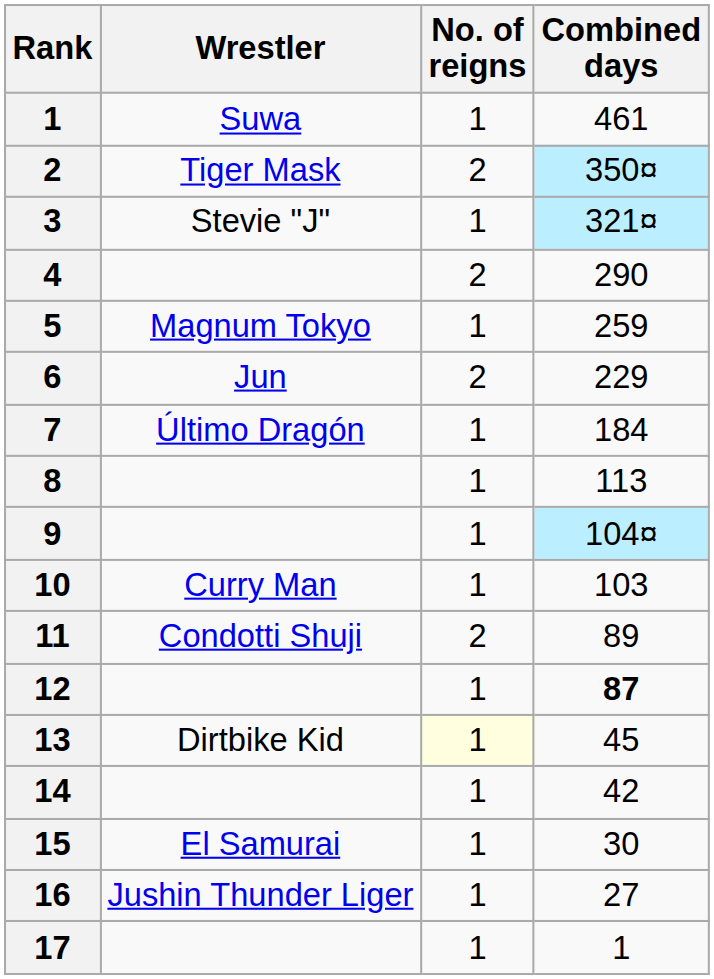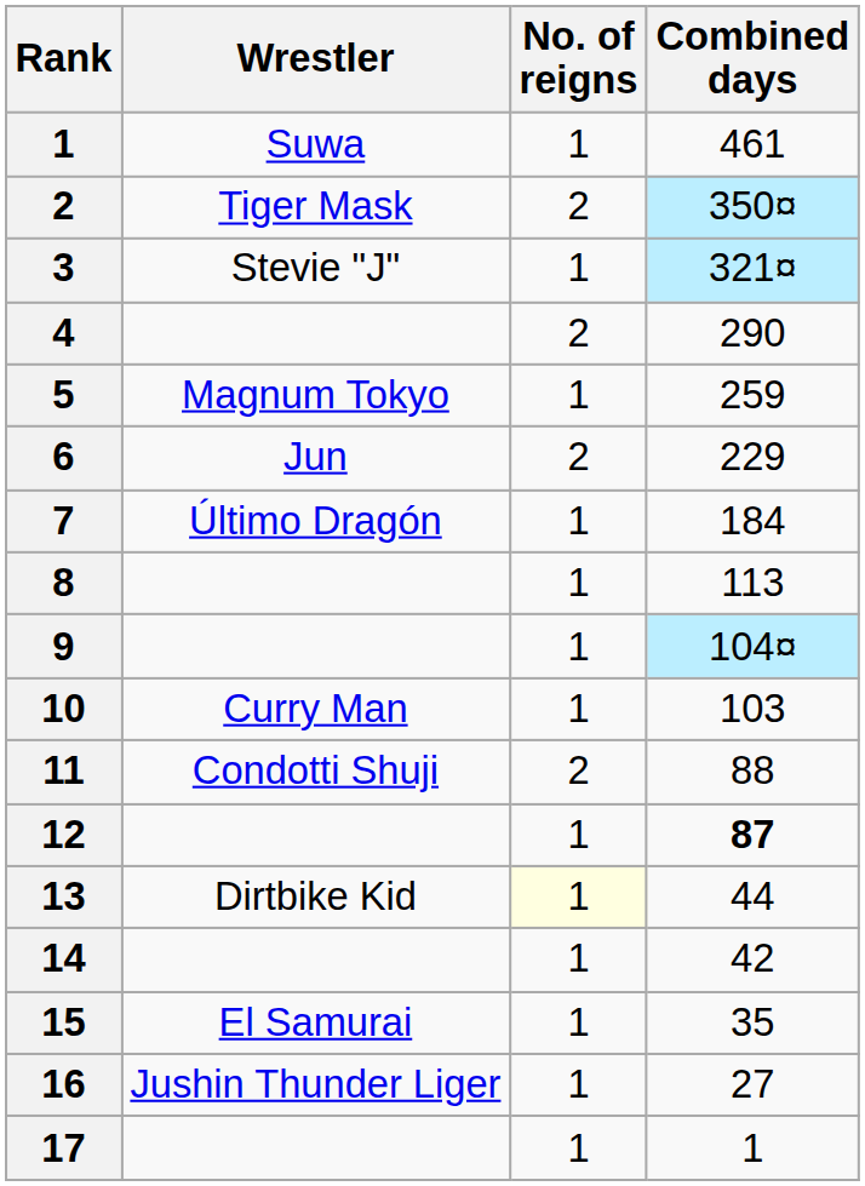 <table class="wikitable sortable" style="text-align: center">
 <tr>
 <th>Rank</th>
 <th>Wrestler</th>
 <th data-sort-type="number">No. of<br>reigns</th>
 <th data-sort-type="number">Combined<br>days</th>
 </tr>
 <tr>
 <th>1</th>
 <td><a href='#'>Suwa</a></td>
 <td>1</td>
 <td>461</td>
 </tr>
 <tr>
 <th>2</th>
 <td><a href='#'>Tiger Mask</a></td>
 <td>2</td>
 <td style="background-color:#bbeeff">350¤</td>
 </tr>
 <tr>
 <th>3</th>
 <td>Stevie "J"</td>
 <td>1</td>
 <td style="background-color:#bbeeff">321¤</td>
 </tr>
 <tr>
 <th>4</th>
 <td></td>
 <td>2</td>
 <td>290</td>
 </tr>
 <tr>
 <th>5</th>
 <td><a href='#'>Magnum Tokyo</a></td>
 <td>1</td>
 <td>259</td>
 </tr>
 <tr>
 <th>6</th>
 <td><a href='#'>Jun</a></td>
 <td>2</td>
 <td>229</td>
 </tr>
 <tr>
 <th>7</th>
 <td><a href='#'>Último Dragón</a></td>
 <td>1</td>
 <td>184</td>
 </tr>
 <tr>
 <th>8</th>
 <td></td>
 <td>1</td>
 <td>113</td>
 </tr>
 <tr>
 <th>9</th>
 <td></td>
 <td>1</td>
 <td style="background-color:#bbeeff">104¤</td>
 </tr>
 <tr>
 <th>10</th>
 <td><a href='#'>Curry Man</a></td>
 <td>1</td>
 <td>103</td>
 </tr>
 <tr>
 <th>11</th>
 <td><a href='#'>Condotti Shuji</a></td>
 <td>2</td>
-<td>89</td>
+<td>88</td>
 </tr>
 <tr>
 <th>12</th>
 <td></td>
 <td>1</td>
 <td><strong>87</strong></td>
 </tr>
 <tr>
 <th>13</th>
 <td>Dirtbike Kid</td>
 <td style="background: lightyellow;">1</td>
-<td>45</td>
+<td>44</td>
 </tr>
 <tr>
 <th>14</th>
 <td></td>
 <td>1</td>
 <td>42</td>
 </tr>
 <tr>
 <th>15</th>
 <td><a href='#'>El Samurai</a></td>
 <td>1</td>
-<td>30</td>
+<td>35</td>
 </tr>
 <tr>
 <th>16</th>
 <td><a href='#'>Jushin Thunder Liger</a></td>
 <td>1</td>
 <td>27</td>
 </tr>
 <tr>
 <th>17</th>
 <td></td>
 <td>1</td>
 <td>1</td>
 </tr>
 </table>
